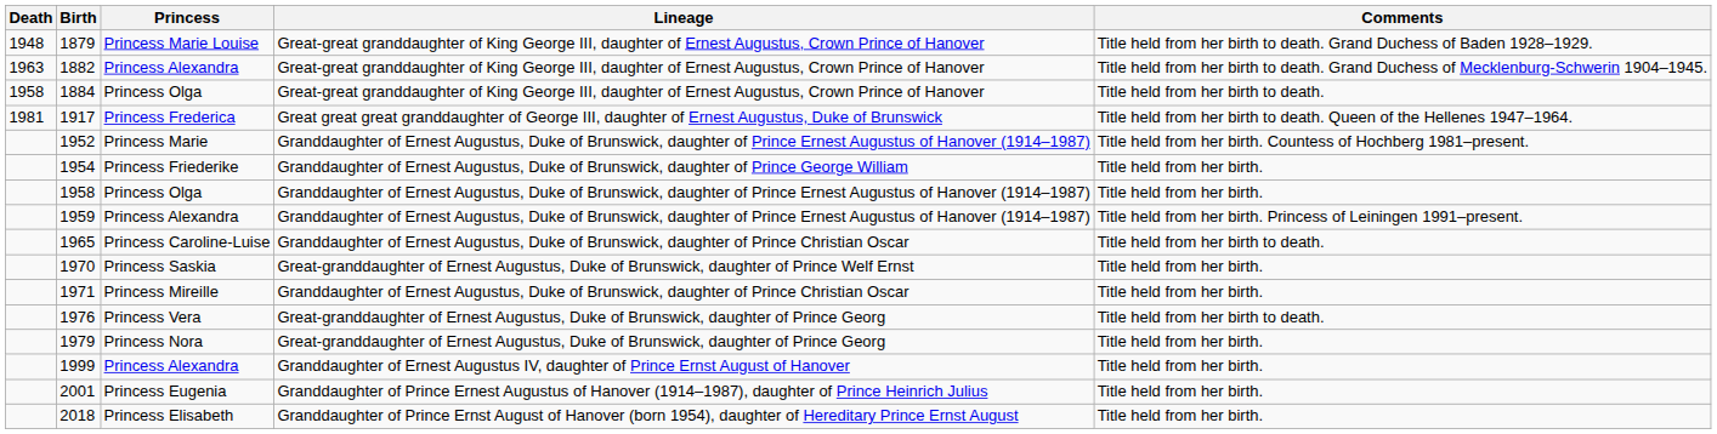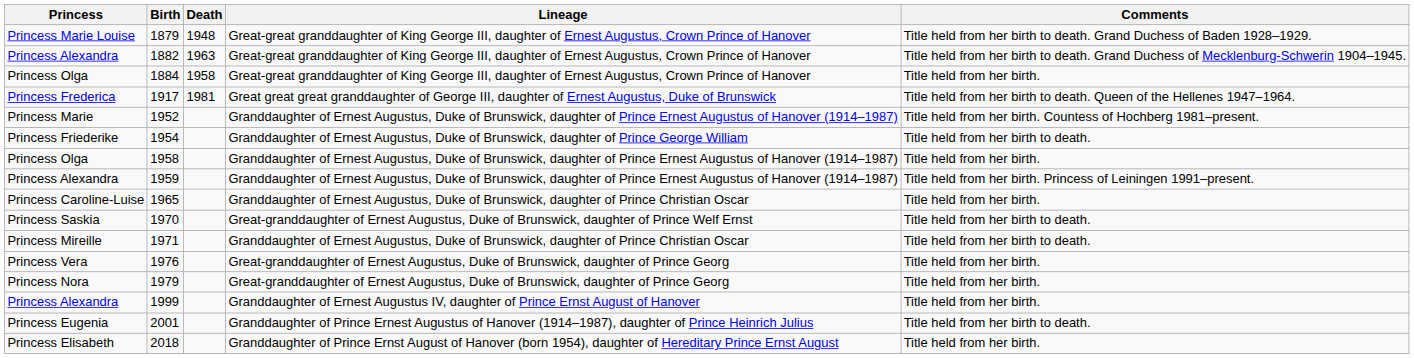 <table class="wikitable">
 <tr>
+<th>Princess</th>
+<th>Birth</th>
 <th>Death</th>
-<th>Birth</th>
-<th>Princess</th>
 <th>Lineage</th>
 <th>Comments</th>
 </tr>
 <tr>
+<td><a href='#'>Princess Marie Louise</a></td>
+<td>1879</td>
 <td>1948</td>
-<td>1879</td>
-<td><a href='#'>Princess Marie Louise</a></td>
 <td>Great-great granddaughter of King George III, daughter of <a href='#'>Ernest Augustus, Crown Prince of Hanover</a></td>
 <td>Title held from her birth to death. Grand Duchess of Baden 1928–1929.</td>
 </tr>
 <tr>
+<td><a href='#'>Princess Alexandra</a></td>
+<td>1882</td>
 <td>1963</td>
-<td>1882</td>
-<td><a href='#'>Princess Alexandra</a></td>
 <td>Great-great granddaughter of King George III, daughter of Ernest Augustus, Crown Prince of Hanover</td>
 <td>Title held from her birth to death. Grand Duchess of <a href='#'>Mecklenburg-Schwerin</a> 1904–1945.</td>
 </tr>
 <tr>
+<td>Princess Olga</td>
+<td>1884</td>
 <td>1958</td>
-<td>1884</td>
-<td>Princess Olga</td>
 <td>Great-great granddaughter of King George III, daughter of Ernest Augustus, Crown Prince of Hanover</td>
-<td>Title held from her birth to death.</td>
+<td>Title held from her birth.</td>
 </tr>
 <tr>
+<td><a href='#'>Princess Frederica</a></td>
+<td>1917</td>
 <td>1981</td>
-<td>1917</td>
-<td><a href='#'>Princess Frederica</a></td>
 <td>Great great great granddaughter of George III, daughter of <a href='#'>Ernest Augustus, Duke of Brunswick</a></td>
 <td>Title held from her birth to death. Queen of the Hellenes 1947–1964.</td>
 </tr>
 <tr>
+<td>Princess Marie</td>
+<td>1952</td>
 <td></td>
-<td>1952</td>
-<td>Princess Marie</td>
 <td>Granddaughter of Ernest Augustus, Duke of Brunswick, daughter of <a href='#'>Prince Ernest Augustus of Hanover (1914–1987)</a></td>
 <td>Title held from her birth. Countess of Hochberg 1981–present.</td>
 </tr>
 <tr>
+<td>Princess Friederike</td>
+<td>1954</td>
 <td></td>
-<td>1954</td>
-<td>Princess Friederike</td>
 <td>Granddaughter of Ernest Augustus, Duke of Brunswick, daughter of <a href='#'>Prince George William</a></td>
-<td>Title held from her birth.</td>
+<td>Title held from her birth to death.</td>
 </tr>
 <tr>
+<td>Princess Olga</td>
+<td>1958</td>
 <td></td>
-<td>1958</td>
-<td>Princess Olga</td>
 <td>Granddaughter of Ernest Augustus, Duke of Brunswick, daughter of Prince Ernest Augustus of Hanover (1914–1987)</td>
 <td>Title held from her birth.</td>
 </tr>
 <tr>
+<td>Princess Alexandra</td>
+<td>1959</td>
 <td></td>
-<td>1959</td>
-<td>Princess Alexandra</td>
 <td>Granddaughter of Ernest Augustus, Duke of Brunswick, daughter of Prince Ernest Augustus of Hanover (1914–1987)</td>
 <td>Title held from her birth. Princess of Leiningen 1991–present.</td>
 </tr>
 <tr>
+<td>Princess Caroline-Luise</td>
+<td>1965</td>
 <td></td>
-<td>1965</td>
-<td>Princess Caroline-Luise</td>
+<td>Granddaughter of Ernest Augustus, Duke of Brunswick, daughter of Prince Christian Oscar</td>
+<td>Title held from her birth.</td>
+</tr>
+<tr>
+<td>Princess Saskia</td>
+<td>1970</td>
+<td></td>
+<td>Great-granddaughter of Ernest Augustus, Duke of Brunswick, daughter of Prince Welf Ernst</td>
+<td>Title held from her birth to death.</td>
+</tr>
+<tr>
+<td>Princess Mireille</td>
+<td>1971</td>
+<td></td>
 <td>Granddaughter of Ernest Augustus, Duke of Brunswick, daughter of Prince Christian Oscar</td>
 <td>Title held from her birth to death.</td>
 </tr>
 <tr>
+<td>Princess Vera</td>
+<td>1976</td>
 <td></td>
-<td>1970</td>
-<td>Princess Saskia</td>
-<td>Great-granddaughter of Ernest Augustus, Duke of Brunswick, daughter of Prince Welf Ernst</td>
-<td>Title held from her birth.</td>
-</tr>
-<tr>
-<td></td>
-<td>1971</td>
-<td>Princess Mireille</td>
-<td>Granddaughter of Ernest Augustus, Duke of Brunswick, daughter of Prince Christian Oscar</td>
-<td>Title held from her birth.</td>
-</tr>
-<tr>
-<td></td>
-<td>1976</td>
-<td>Princess Vera</td>
-<td>Great-granddaughter of Ernest Augustus, Duke of Brunswick, daughter of Prince Georg</td>
-<td>Title held from her birth to death.</td>
-</tr>
-<tr>
-<td></td>
-<td>1979</td>
-<td>Princess Nora</td>
 <td>Great-granddaughter of Ernest Augustus, Duke of Brunswick, daughter of Prince Georg</td>
 <td>Title held from her birth.</td>
 </tr>
 <tr>
+<td>Princess Nora</td>
+<td>1979</td>
 <td></td>
+<td>Great-granddaughter of Ernest Augustus, Duke of Brunswick, daughter of Prince Georg</td>
+<td>Title held from her birth.</td>
+</tr>
+<tr>
+<td><a href='#'>Princess Alexandra</a></td>
 <td>1999</td>
-<td><a href='#'>Princess Alexandra</a></td>
+<td></td>
 <td>Granddaughter of Ernest Augustus IV, daughter of <a href='#'>Prince Ernst August of Hanover</a></td>
 <td>Title held from her birth.</td>
 </tr>
 <tr>
+<td>Princess Eugenia</td>
+<td>2001</td>
 <td></td>
-<td>2001</td>
-<td>Princess Eugenia</td>
 <td>Granddaughter of Prince Ernest Augustus of Hanover (1914–1987), daughter of <a href='#'>Prince Heinrich Julius</a></td>
-<td>Title held from her birth.</td>
+<td>Title held from her birth to death.</td>
 </tr>
 <tr>
+<td>Princess Elisabeth</td>
+<td>2018</td>
 <td></td>
-<td>2018</td>
-<td>Princess Elisabeth</td>
 <td>Granddaughter of Prince Ernst August of Hanover (born 1954), daughter of <a href='#'>Hereditary Prince Ernst August</a></td>
 <td>Title held from her birth.</td>
 </tr>
 </table>
